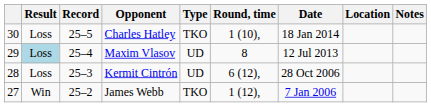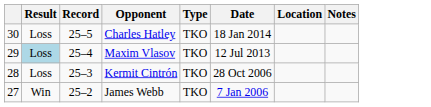 <table class="wikitable" style="text-align:center; font-size:95%">
 <tr>
 <th></th>
 <th>Result</th>
 <th>Record</th>
 <th>Opponent</th>
 <th>Type</th>
-<th>Round, time</th>
 <th>Date</th>
 <th>Location</th>
 <th>Notes</th>
 </tr>
 <tr>
 <td>30</td>
 <td>Loss</td>
 <td>25–5</td>
 <td style="text-align:left;"> <a href='#'>Charles Hatley</a></td>
 <td>TKO</td>
-<td>1 (10), </td>
 <td>18 Jan 2014</td>
 <td style="text-align:left;"> </td>
 <td></td>
 </tr>
 <tr>
 <td>29</td>
 <td style="background: lightblue;">Loss</td>
 <td>25–4</td>
 <td style="text-align:left;"> <a href='#'>Maxim Vlasov</a></td>
-<td>UD</td>
-<td>8</td>
+<td>TKO</td>
 <td>12 Jul 2013</td>
 <td style="text-align:left;"> </td>
 <td></td>
 </tr>
 <tr>
 <td>28</td>
 <td>Loss</td>
 <td>25–3</td>
 <td style="text-align:left;"> <a href='#'>Kermit Cintrón</a></td>
-<td>UD</td>
-<td>6 (12), </td>
+<td>TKO</td>
 <td>28 Oct 2006</td>
 <td style="text-align:left;"> </td>
 <td style="text-align:left;"></td>
 </tr>
 <tr>
 <td>27</td>
 <td>Win</td>
 <td>25–2</td>
 <td style="text-align:left;"> James Webb</td>
 <td>TKO</td>
-<td>1 (12), </td>
 <td><a href='#'>7 Jan 2006</a></td>
 <td style="text-align:left;"> </td>
 <td style="text-align:left;"></td>
 </tr>
 </table>
